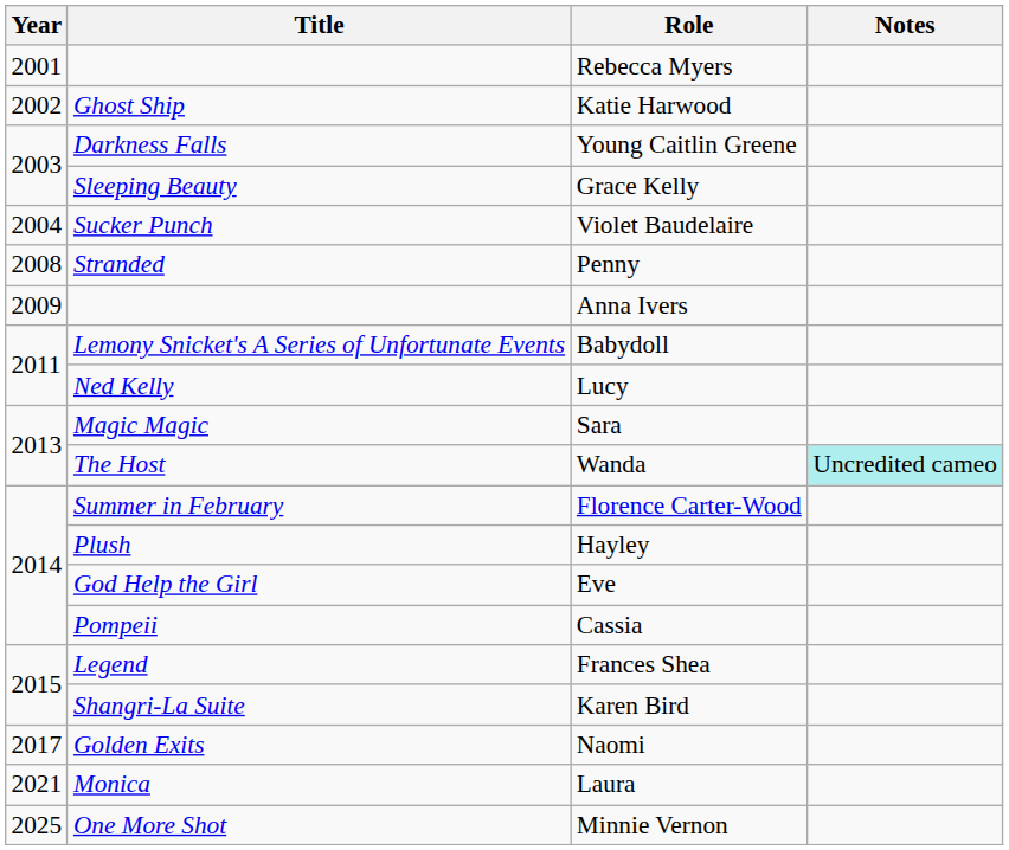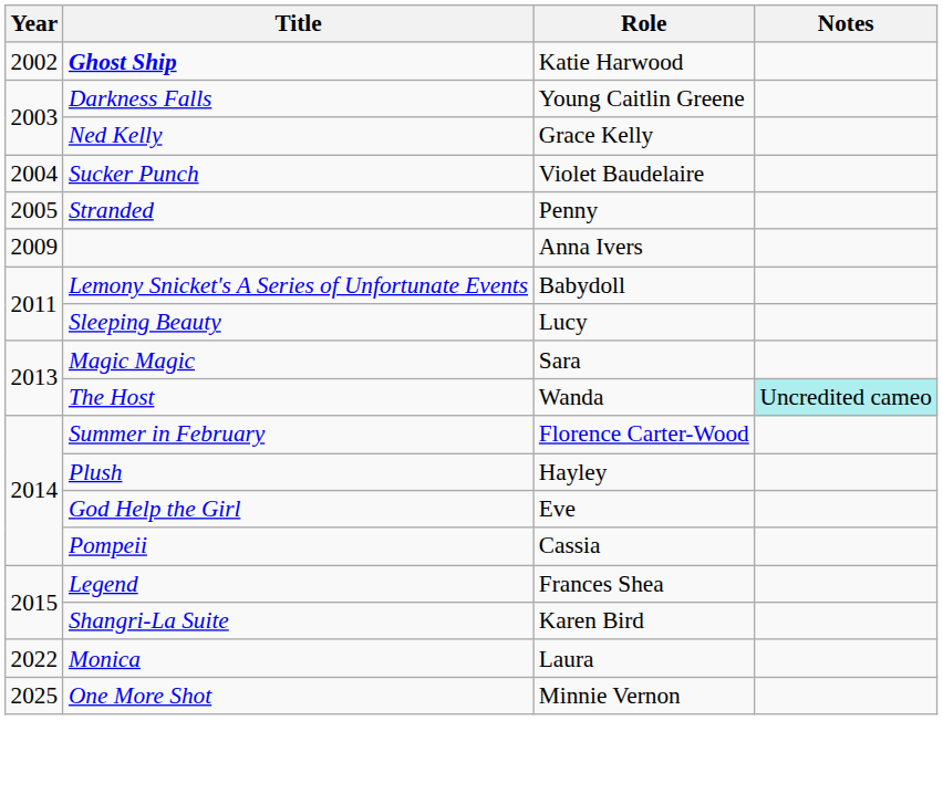 <table class="wikitable sortable">
 <tr>
 <th>Year</th>
 <th>Title</th>
 <th>Role</th>
 <th class="unsortable">Notes</th>
 </tr>
 <tr>
-<td>2001</td>
-<td><em></em></td>
-<td>Rebecca Myers</td>
-<td></td>
-</tr>
-<tr>
 <td>2002</td>
-<td><em><a href='#'>Ghost Ship</a></em></td>
+<td><strong><em><a href='#'>Ghost Ship</a></em></strong></td>
 <td>Katie Harwood</td>
 <td></td>
 </tr>
 <tr>
 <td rowspan="2">2003</td>
 <td><em><a href='#'>Darkness Falls</a></em></td>
 <td>Young Caitlin Greene</td>
 <td></td>
 </tr>
 <tr>
-<td><em><a href='#'>Sleeping Beauty</a></em></td>
+<td><em><a href='#'>Ned Kelly</a></em></td>
 <td>Grace Kelly</td>
 <td></td>
 </tr>
 <tr>
 <td>2004</td>
 <td><em><a href='#'>Sucker Punch</a></em></td>
 <td>Violet Baudelaire</td>
 <td></td>
 </tr>
 <tr>
-<td>2008</td>
+<td>2005</td>
 <td><em><a href='#'>Stranded</a></em></td>
 <td>Penny</td>
 <td></td>
 </tr>
 <tr>
 <td>2009</td>
 <td><em></em></td>
 <td>Anna Ivers</td>
 <td></td>
 </tr>
 <tr>
 <td rowspan="2">2011</td>
 <td><em><a href='#'>Lemony Snicket's A Series of Unfortunate Events</a></em></td>
 <td>Babydoll</td>
 <td></td>
 </tr>
 <tr>
-<td><em><a href='#'>Ned Kelly</a></em></td>
+<td><em><a href='#'>Sleeping Beauty</a></em></td>
 <td>Lucy</td>
 <td></td>
 </tr>
 <tr>
 <td rowspan="2">2013</td>
 <td><em><a href='#'>Magic Magic</a></em></td>
 <td>Sara</td>
 <td></td>
 </tr>
 <tr>
 <td><em><a href='#'>The Host</a></em></td>
 <td>Wanda</td>
 <td style="background: paleturquoise;">Uncredited cameo</td>
 </tr>
 <tr>
 <td rowspan="4">2014</td>
 <td><em><a href='#'>Summer in February</a></em></td>
 <td><a href='#'>Florence Carter-Wood</a></td>
 <td></td>
 </tr>
 <tr>
 <td><em><a href='#'>Plush</a></em></td>
 <td>Hayley</td>
 <td></td>
 </tr>
 <tr>
 <td><em><a href='#'>God Help the Girl</a></em></td>
 <td>Eve</td>
 <td></td>
 </tr>
 <tr>
 <td><em><a href='#'>Pompeii</a></em></td>
 <td>Cassia</td>
 <td></td>
 </tr>
 <tr>
 <td rowspan="2">2015</td>
 <td><em><a href='#'>Legend</a></em></td>
 <td>Frances Shea</td>
 <td></td>
 </tr>
 <tr>
 <td><em><a href='#'>Shangri-La Suite</a></em></td>
 <td>Karen Bird</td>
 <td></td>
 </tr>
 <tr>
-<td>2017</td>
-<td><em><a href='#'>Golden Exits</a></em></td>
-<td>Naomi</td>
-<td></td>
-</tr>
-<tr>
-<td>2021</td>
+<td>2022</td>
 <td><em><a href='#'>Monica</a></em></td>
 <td>Laura</td>
 <td></td>
 </tr>
 <tr>
 <td>2025</td>
 <td><em><a href='#'>One More Shot</a></em></td>
 <td>Minnie Vernon</td>
 <td></td>
 </tr>
 </table>
